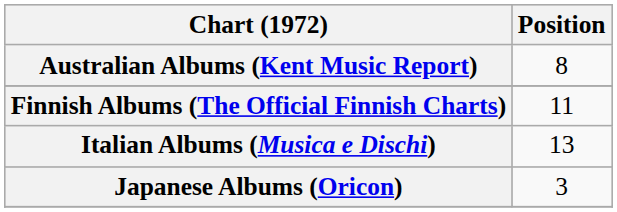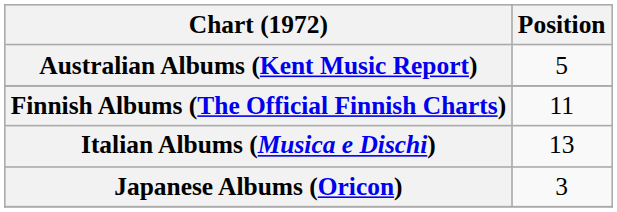 <table class="wikitable sortable plainrowheaders" style="text-align:center">
 <tr>
 <th scope="col">Chart (1972)</th>
 <th scope="col">Position</th>
 </tr>
 <tr>
 <th scope="row">Australian Albums (<a href='#'>Kent Music Report</a>)</th>
-<td>8</td>
+<td>5</td>
 </tr>
 <tr>
 </tr>
 <tr>
 </tr>
 <tr>
 <th scope="row">Finnish Albums (<a href='#'>The Official Finnish Charts</a>)</th>
 <td align="center">11</td>
 </tr>
 <tr>
 <th scope="row">Italian Albums (<em><a href='#'>Musica e Dischi</a></em>)</th>
 <td align="center">13</td>
 </tr>
 <tr>
 <th scope="row">Japanese Albums (<a href='#'>Oricon</a>)</th>
 <td align="center">3</td>
 </tr>
 <tr>
 </tr>
 <tr>
 </tr>
 <tr>
 </tr>
 </table>
